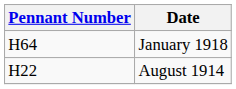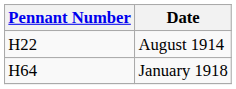 <table class="wikitable" style="text-align:left">
 <tr>
 <th><a href='#'>Pennant Number</a></th>
 <th>Date</th>
 </tr>
 <tr>
+<td>H22</td>
+<td>August 1914</td>
+</tr>
+<tr>
 <td>H64</td>
 <td>January 1918</td>
 </tr>
 <tr>
-<td>H22</td>
-<td>August 1914</td>
-</tr>
-<tr>
 </tr>
 </table>
